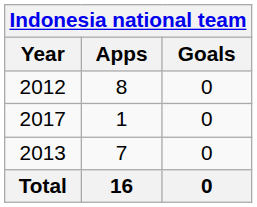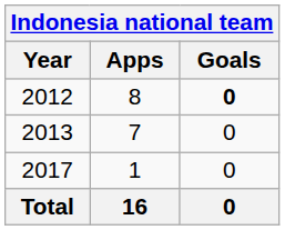 <table class="wikitable" style="text-align:center">
 <tr>
 <th colspan=3><a href='#'>Indonesia national team</a></th>
 </tr>
 <tr>
 <th>Year</th>
 <th>Apps</th>
 <th>Goals</th>
 </tr>
 <tr>
 <td>2012</td>
 <td>8</td>
+<td><strong>0</strong></td>
+</tr>
+<tr>
+<td>2013</td>
+<td>7</td>
 <td>0</td>
 </tr>
 <tr>
 <td>2017</td>
 <td>1</td>
 <td>0</td>
 </tr>
 <tr>
-<td>2013</td>
-<td>7</td>
-<td>0</td>
-</tr>
-<tr>
 <th>Total</th>
 <th>16</th>
 <th>0</th>
 </tr>
 </table>
